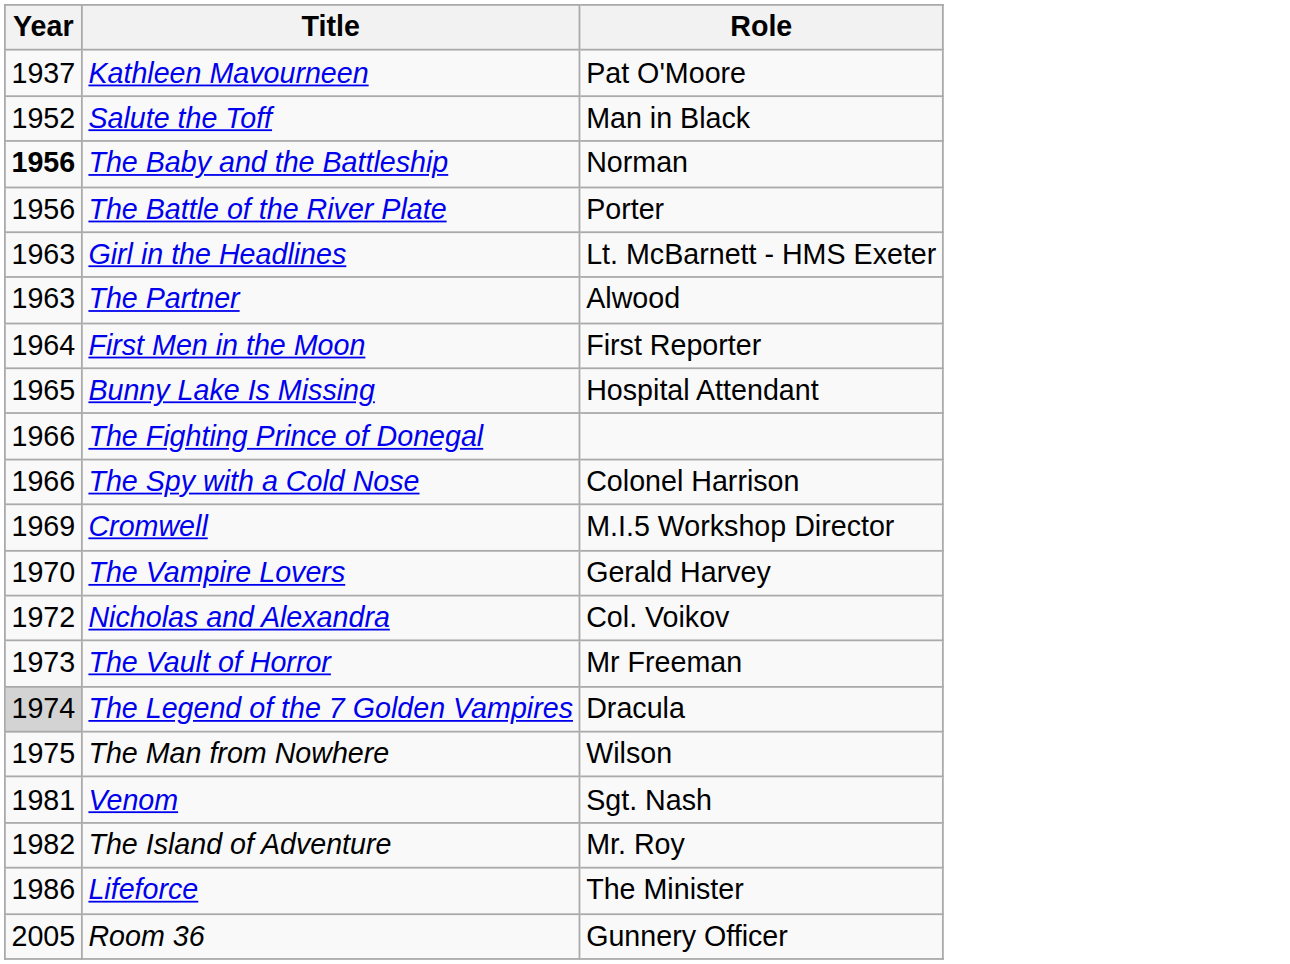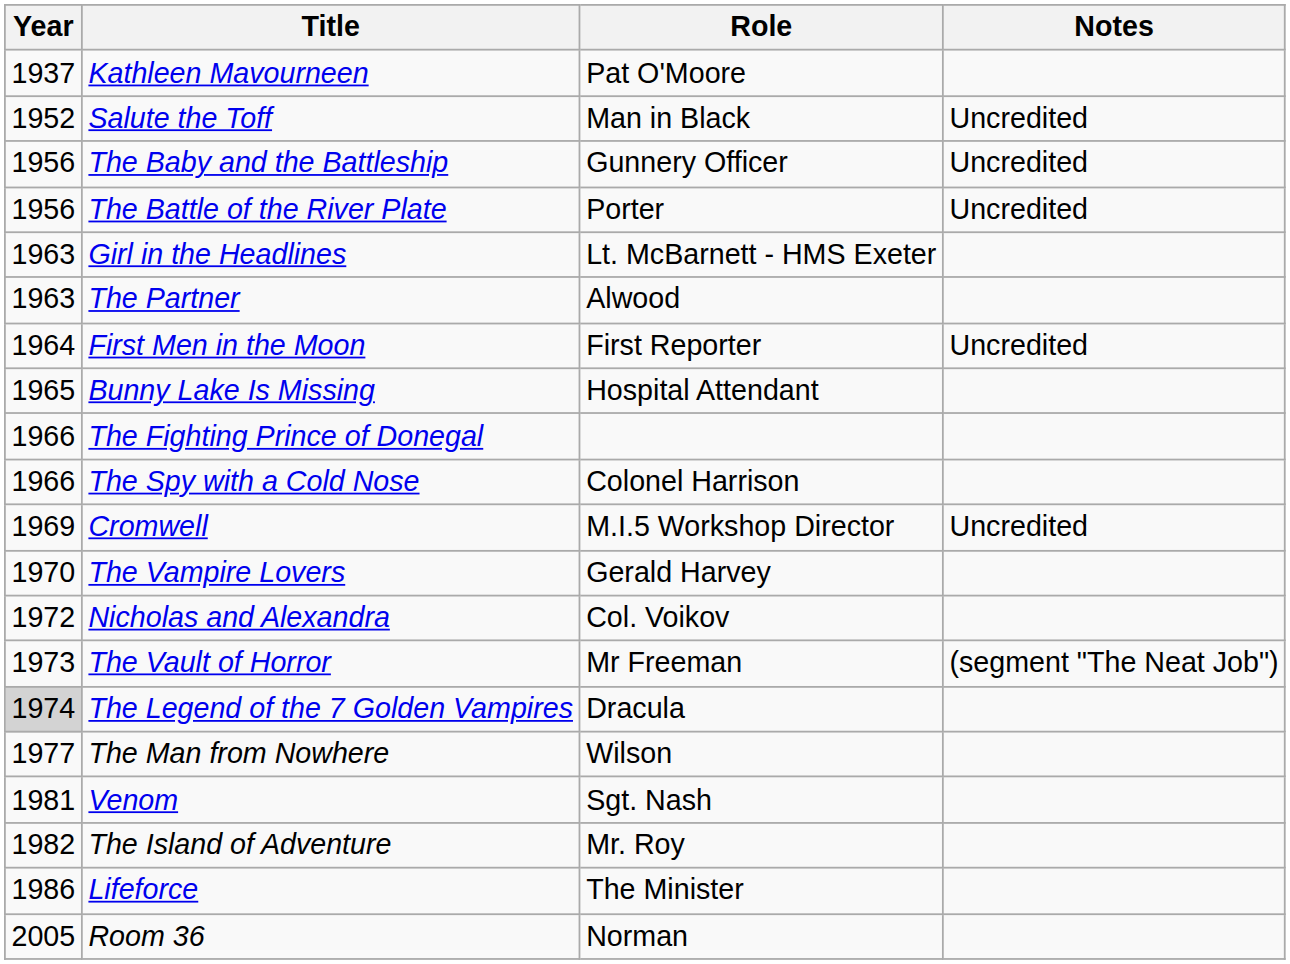 <table class="wikitable">
 <tr>
 <th>Year</th>
 <th>Title</th>
 <th>Role</th>
+<th>Notes</th>
 </tr>
 <tr>
 <td>1937</td>
 <td><em><a href='#'>Kathleen Mavourneen</a></em></td>
 <td>Pat O'Moore</td>
+<td></td>
 </tr>
 <tr>
 <td>1952</td>
 <td><em><a href='#'>Salute the Toff</a></em></td>
 <td>Man in Black</td>
+<td>Uncredited</td>
 </tr>
 <tr>
-<td><strong>1956</strong></td>
+<td>1956</td>
 <td><em><a href='#'>The Baby and the Battleship</a></em></td>
-<td>Norman</td>
+<td>Gunnery Officer</td>
+<td>Uncredited</td>
 </tr>
 <tr>
 <td>1956</td>
 <td><em><a href='#'>The Battle of the River Plate</a></em></td>
 <td>Porter</td>
+<td>Uncredited</td>
 </tr>
 <tr>
 <td>1963</td>
 <td><em><a href='#'>Girl in the Headlines</a></em></td>
 <td>Lt. McBarnett - HMS Exeter</td>
+<td></td>
 </tr>
 <tr>
 <td>1963</td>
 <td><a href='#'><em>The Partner</em></a></td>
 <td>Alwood</td>
+<td></td>
 </tr>
 <tr>
 <td>1964</td>
 <td><em><a href='#'>First Men in the Moon</a></em></td>
 <td>First Reporter</td>
+<td>Uncredited</td>
 </tr>
 <tr>
 <td>1965</td>
 <td><em><a href='#'>Bunny Lake Is Missing</a></em></td>
 <td>Hospital Attendant</td>
+<td></td>
 </tr>
 <tr>
 <td>1966</td>
 <td><em><a href='#'>The Fighting Prince of Donegal</a></em></td>
+<td></td>
 <td></td>
 </tr>
 <tr>
 <td>1966</td>
 <td><em><a href='#'>The Spy with a Cold Nose</a></em></td>
 <td>Colonel Harrison</td>
+<td></td>
 </tr>
 <tr>
 <td>1969</td>
 <td><em><a href='#'>Cromwell</a></em></td>
 <td>M.I.5 Workshop Director</td>
+<td>Uncredited</td>
 </tr>
 <tr>
 <td>1970</td>
 <td><em><a href='#'>The Vampire Lovers</a></em></td>
 <td>Gerald Harvey</td>
+<td></td>
 </tr>
 <tr>
 <td>1972</td>
 <td><em><a href='#'>Nicholas and Alexandra</a></em></td>
 <td>Col. Voikov</td>
+<td></td>
 </tr>
 <tr>
 <td>1973</td>
 <td><em><a href='#'>The Vault of Horror</a></em></td>
 <td>Mr Freeman</td>
+<td>(segment "The Neat Job")</td>
 </tr>
 <tr>
 <td style="background: lightgrey;">1974</td>
 <td><em><a href='#'>The Legend of the 7 Golden Vampires</a></em></td>
 <td>Dracula</td>
+<td></td>
 </tr>
 <tr>
-<td>1975</td>
+<td>1977</td>
 <td><em>The Man from Nowhere</em></td>
 <td>Wilson</td>
+<td></td>
 </tr>
 <tr>
 <td>1981</td>
 <td><em><a href='#'>Venom</a></em></td>
 <td>Sgt. Nash</td>
+<td></td>
 </tr>
 <tr>
 <td>1982</td>
 <td><em>The Island of Adventure</em></td>
 <td>Mr. Roy</td>
+<td></td>
 </tr>
 <tr>
 <td>1986</td>
 <td><em><a href='#'>Lifeforce</a></em></td>
 <td>The Minister</td>
+<td></td>
 </tr>
 <tr>
 <td>2005</td>
 <td><em>Room 36</em></td>
-<td>Gunnery Officer</td>
+<td>Norman</td>
+<td></td>
 </tr>
 </table>
